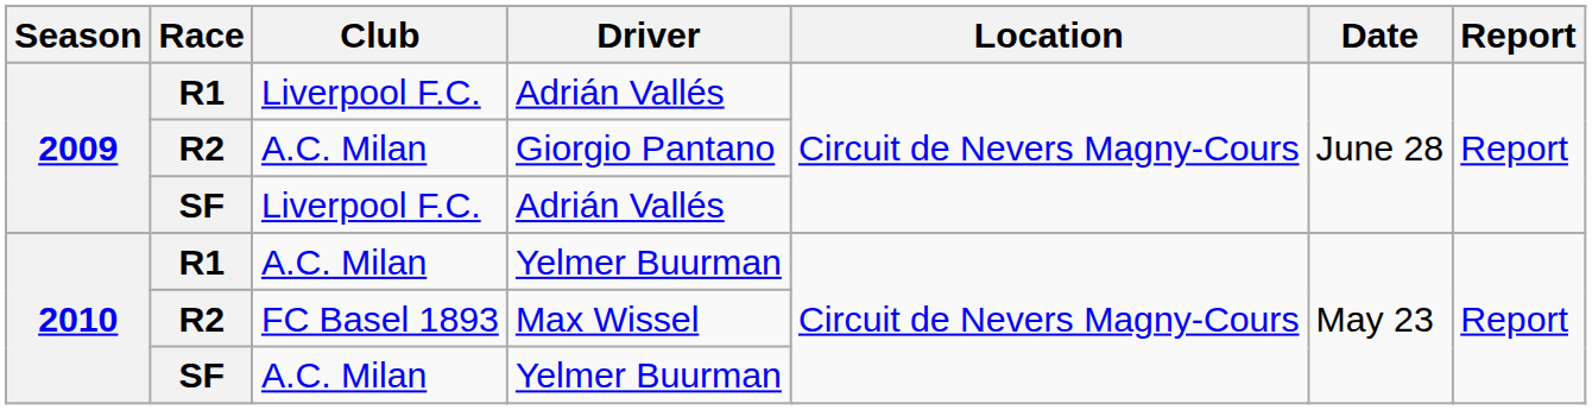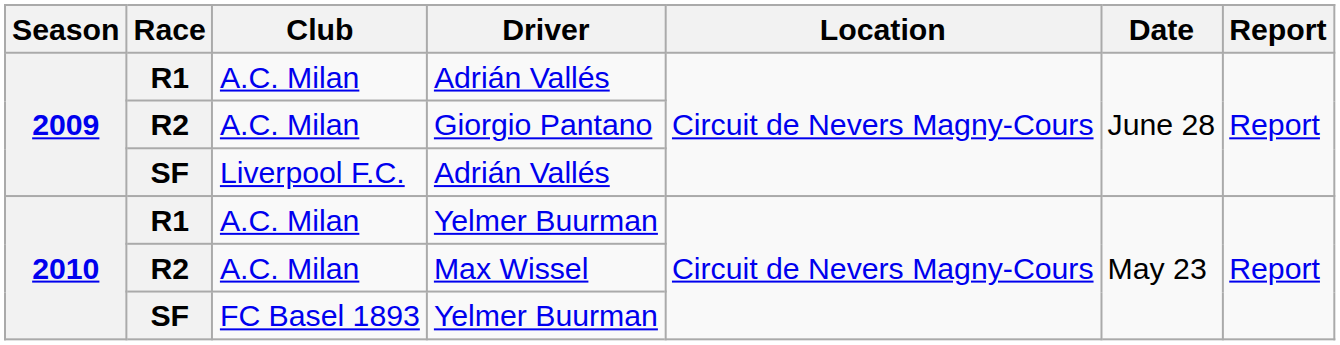 <table class="wikitable" style="font-size: 95%;">
 <tr>
 <th>Season</th>
 <th>Race</th>
 <th>Club</th>
 <th>Driver</th>
 <th>Location</th>
 <th>Date</th>
 <th>Report</th>
 </tr>
 <tr>
 <th rowspan=3><a href='#'>2009</a></th>
 <th>R1</th>
-<td> <a href='#'>Liverpool F.C.</a></td>
+<td> <a href='#'>A.C. Milan</a></td>
 <td> <a href='#'>Adrián Vallés</a></td>
 <td rowspan=3><a href='#'>Circuit de Nevers Magny-Cours</a></td>
 <td rowspan=3>June 28</td>
 <td rowspan=3><a href='#'>Report</a></td>
 </tr>
 <tr>
 <th>R2</th>
 <td> <a href='#'>A.C. Milan</a></td>
 <td> <a href='#'>Giorgio Pantano</a></td>
 </tr>
 <tr>
 <th>SF</th>
 <td> <a href='#'>Liverpool F.C.</a></td>
 <td> <a href='#'>Adrián Vallés</a></td>
 </tr>
 <tr>
 <th rowspan=3><a href='#'>2010</a></th>
 <th>R1</th>
 <td> <a href='#'>A.C. Milan</a></td>
 <td> <a href='#'>Yelmer Buurman</a></td>
 <td rowspan=3><a href='#'>Circuit de Nevers Magny-Cours</a></td>
 <td rowspan=3>May 23</td>
 <td rowspan=3><a href='#'>Report</a></td>
 </tr>
 <tr>
 <th>R2</th>
-<td> <a href='#'>FC Basel 1893</a></td>
+<td> <a href='#'>A.C. Milan</a></td>
 <td> <a href='#'>Max Wissel</a></td>
 </tr>
 <tr>
 <th>SF</th>
-<td> <a href='#'>A.C. Milan</a></td>
+<td> <a href='#'>FC Basel 1893</a></td>
 <td> <a href='#'>Yelmer Buurman</a></td>
 </tr>
 </table>
